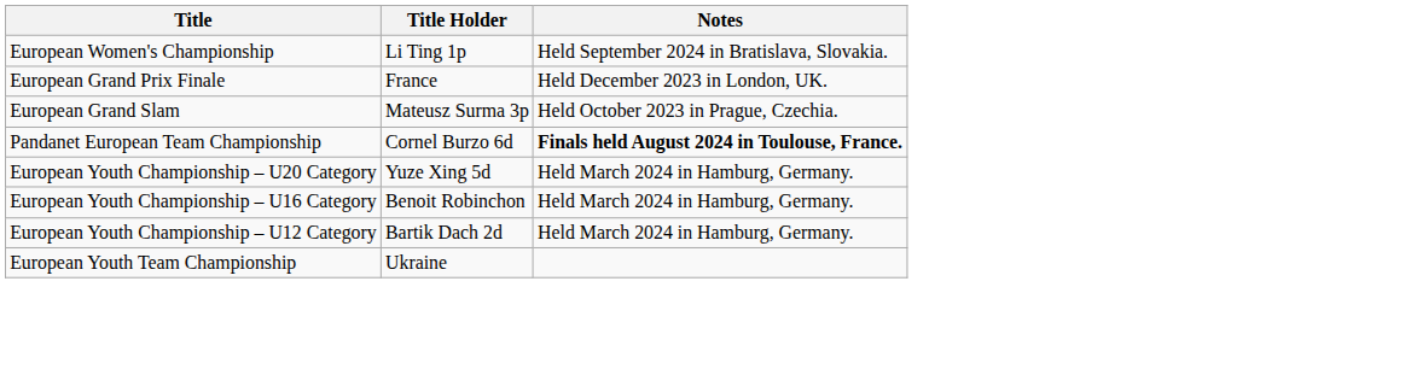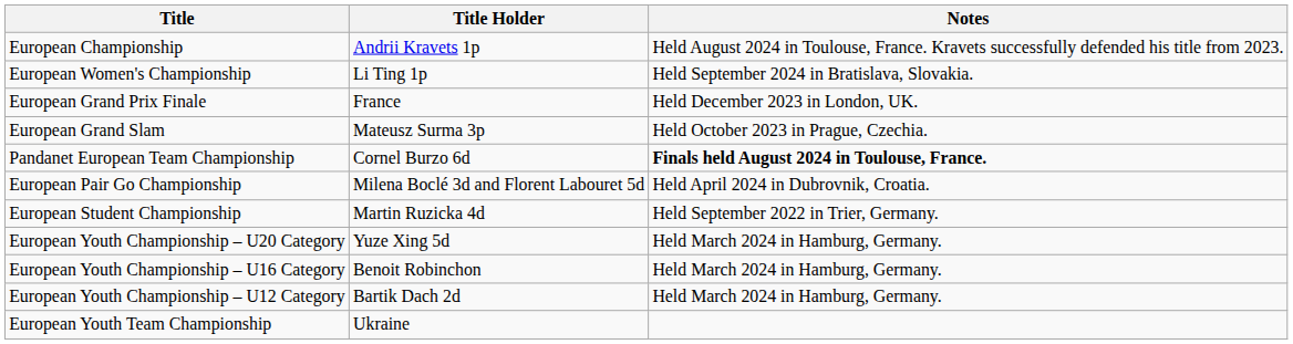 <table class="wikitable">
 <tr>
 <th>Title</th>
 <th>Title Holder</th>
 <th>Notes</th>
+</tr>
+<tr>
+<td>European Championship</td>
+<td><a href='#'>Andrii Kravets</a> 1p</td>
+<td>Held August 2024 in Toulouse, France. Kravets successfully defended his title from 2023.</td>
 </tr>
 <tr>
 <td>European Women's Championship</td>
 <td>Li Ting 1p</td>
 <td>Held September 2024 in Bratislava, Slovakia.</td>
 </tr>
 <tr>
 <td>European Grand Prix Finale</td>
 <td>France</td>
 <td>Held December 2023 in London, UK.</td>
 </tr>
 <tr>
 <td>European Grand Slam</td>
 <td>Mateusz Surma 3p</td>
 <td>Held October 2023 in Prague, Czechia.</td>
 </tr>
 <tr>
 <td>Pandanet European Team Championship</td>
 <td>Cornel Burzo 6d</td>
 <td><strong>Finals held August 2024 in Toulouse, France.</strong></td>
 </tr>
 <tr>
+<td>European Pair Go Championship</td>
+<td>Milena Boclé 3d and Florent Labouret 5d</td>
+<td>Held April 2024 in Dubrovnik, Croatia.</td>
+</tr>
+<tr>
+<td>European Student Championship</td>
+<td>Martin Ruzicka 4d</td>
+<td>Held September 2022 in Trier, Germany.</td>
+</tr>
+<tr>
 <td>European Youth Championship – U20 Category</td>
 <td>Yuze Xing 5d</td>
 <td>Held March 2024 in Hamburg, Germany.</td>
 </tr>
 <tr>
 <td>European Youth Championship – U16 Category</td>
 <td>Benoit Robinchon</td>
 <td>Held March 2024 in Hamburg, Germany.</td>
 </tr>
 <tr>
 <td>European Youth Championship – U12 Category</td>
 <td>Bartik Dach 2d</td>
 <td>Held March 2024 in Hamburg, Germany.</td>
 </tr>
 <tr>
 <td>European Youth Team Championship</td>
 <td>Ukraine</td>
 <td></td>
 </tr>
 </table>
